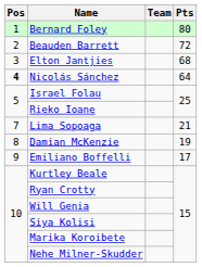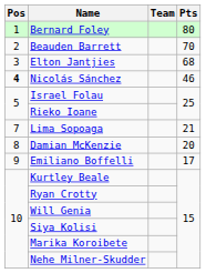 <table class="wikitable" style="text-align:center">
 <tr>
 <th>Pos</th>
 <th>Name</th>
 <th>Team</th>
 <th>Pts</th>
 </tr>
 <tr style="background:#d0ffd0">
 <td>1</td>
 <td align="left"><a href='#'>Bernard Foley</a></td>
 <td align="left"></td>
 <td>80</td>
 </tr>
 <tr>
 <td>2</td>
 <td align="left"><a href='#'>Beauden Barrett</a></td>
 <td align="left"></td>
-<td>72</td>
+<td>70</td>
 </tr>
 <tr>
 <td>3</td>
 <td align="left"><a href='#'>Elton Jantjies</a></td>
 <td align="left"></td>
 <td>68</td>
 </tr>
 <tr>
 <td><strong>4</strong></td>
 <td align="left"><a href='#'>Nicolás Sánchez</a></td>
 <td align="left"></td>
-<td>64</td>
+<td>46</td>
 </tr>
 <tr>
 <td rowspan=2>5</td>
 <td align="left"><a href='#'>Israel Folau</a></td>
 <td align="left"></td>
 <td rowspan=2>25</td>
 </tr>
 <tr>
 <td align="left"><a href='#'>Rieko Ioane</a></td>
 <td align="left"></td>
 </tr>
 <tr>
 <td>7</td>
 <td align="left"><a href='#'>Lima Sopoaga</a></td>
 <td align="left"></td>
 <td>21</td>
 </tr>
 <tr>
 <td>8</td>
 <td align="left"><a href='#'>Damian McKenzie</a></td>
 <td align="left"></td>
-<td>19</td>
+<td>20</td>
 </tr>
 <tr>
 <td>9</td>
 <td align="left"><a href='#'>Emiliano Boffelli</a></td>
 <td align="left"></td>
 <td>17</td>
 </tr>
 <tr>
 <td rowspan=6>10</td>
 <td align="left"><a href='#'>Kurtley Beale</a></td>
 <td align="left"></td>
 <td rowspan=6>15</td>
 </tr>
 <tr>
 <td align="left"><a href='#'>Ryan Crotty</a></td>
 <td align="left"></td>
 </tr>
 <tr>
 <td align="left"><a href='#'>Will Genia</a></td>
 <td align="left"></td>
 </tr>
 <tr>
 <td align="left"><a href='#'>Siya Kolisi</a></td>
 <td align="left"></td>
 </tr>
 <tr>
 <td align="left"><a href='#'>Marika Koroibete</a></td>
 <td align="left"></td>
 </tr>
 <tr>
 <td align="left"><a href='#'>Nehe Milner-Skudder</a></td>
 <td align="left"></td>
 </tr>
 </table>
